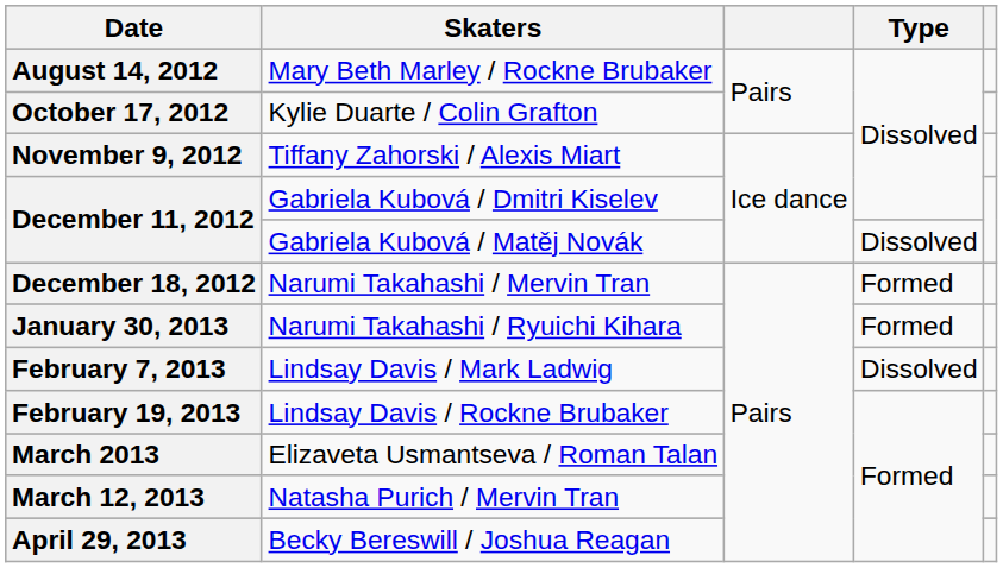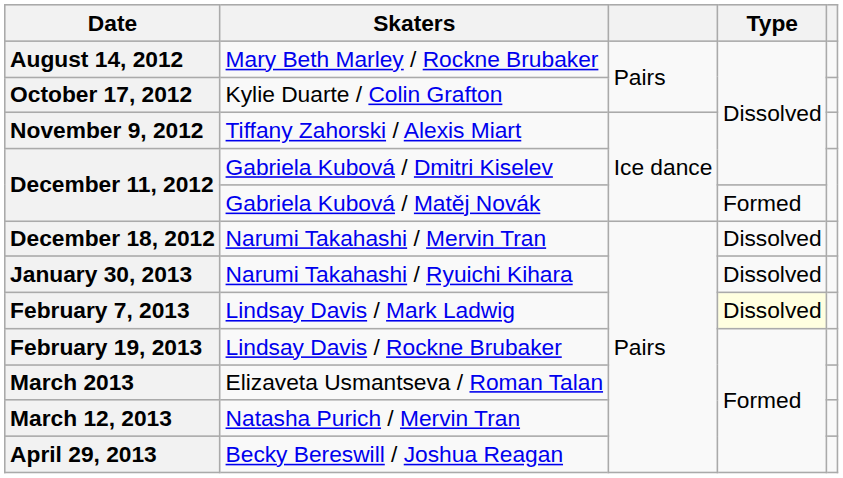 <table class="wikitable unsortable" style="text-align:left; font-size:90%">
 <tr>
 <th scope="col">Date</th>
 <th scope="col">Skaters</th>
 <th scope="col"></th>
 <th scope="col">Type</th>
 <th scope="col"></th>
 </tr>
 <tr>
 <th scope="row" style="text-align:left">August 14, 2012</th>
 <td> <a href='#'>Mary Beth Marley</a> / <a href='#'>Rockne Brubaker</a></td>
 <td rowspan="2">Pairs</td>
 <td rowspan="4">Dissolved</td>
 <td></td>
 </tr>
 <tr>
 <th scope="row" style="text-align:left">October 17, 2012</th>
 <td> Kylie Duarte / <a href='#'>Colin Grafton</a></td>
 <td></td>
 </tr>
 <tr>
 <th scope="row" style="text-align:left">November 9, 2012</th>
 <td> <a href='#'>Tiffany Zahorski</a> / <a href='#'>Alexis Miart</a></td>
 <td rowspan="3">Ice dance</td>
 <td></td>
 </tr>
 <tr>
 <th scope="row" style="text-align:left" rowspan="2">December 11, 2012</th>
 <td> <a href='#'>Gabriela Kubová</a> / <a href='#'>Dmitri Kiselev</a></td>
 <td rowspan="2"></td>
 </tr>
 <tr>
 <td> <a href='#'>Gabriela Kubová</a> / <a href='#'>Matěj Novák</a></td>
-<td>Dissolved</td>
+<td>Formed</td>
 </tr>
 <tr>
 <th scope="row" style="text-align:left">December 18, 2012</th>
 <td> <a href='#'>Narumi Takahashi</a> / <a href='#'>Mervin Tran</a></td>
 <td rowspan="7">Pairs</td>
-<td>Formed</td>
+<td>Dissolved</td>
 <td></td>
 </tr>
 <tr>
 <th scope="row" style="text-align:left">January 30, 2013</th>
 <td> <a href='#'>Narumi Takahashi</a> / <a href='#'>Ryuichi Kihara</a></td>
-<td>Formed</td>
+<td>Dissolved</td>
 <td></td>
 </tr>
 <tr>
 <th scope="row" style="text-align:left">February 7, 2013</th>
 <td> <a href='#'>Lindsay Davis</a> / <a href='#'>Mark Ladwig</a></td>
-<td>Dissolved</td>
+<td style="background: lightyellow;">Dissolved</td>
 <td></td>
 </tr>
 <tr>
 <th scope="row" style="text-align:left">February 19, 2013</th>
 <td> <a href='#'>Lindsay Davis</a> / <a href='#'>Rockne Brubaker</a></td>
 <td rowspan="4">Formed</td>
 <td></td>
 </tr>
 <tr>
 <th scope="row" style="text-align:left">March 2013</th>
 <td> Elizaveta Usmantseva / <a href='#'>Roman Talan</a></td>
 <td></td>
 </tr>
 <tr>
 <th scope="row" style="text-align:left">March 12, 2013</th>
 <td> <a href='#'>Natasha Purich</a> / <a href='#'>Mervin Tran</a></td>
 <td></td>
 </tr>
 <tr>
 <th scope="row" style="text-align:left">April 29, 2013</th>
 <td> <a href='#'>Becky Bereswill</a> / <a href='#'>Joshua Reagan</a></td>
 <td></td>
 </tr>
 </table>
